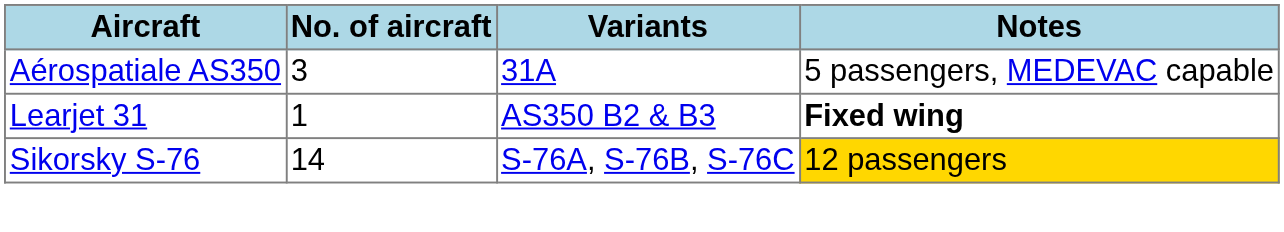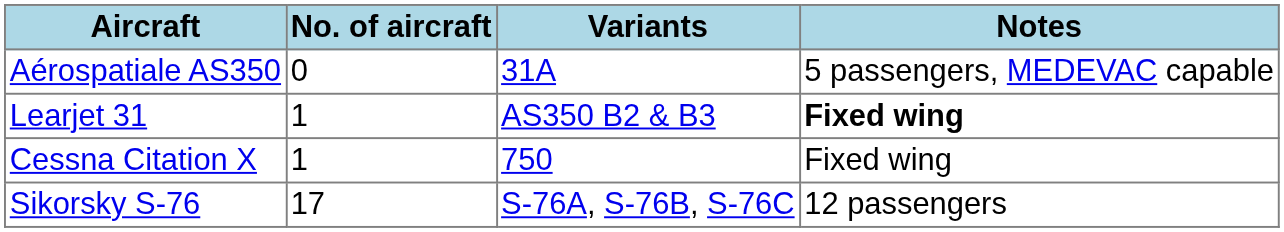 <table class="toccolours" border="1" cellpadding="2" style="border-collapse:collapse">
 <tr bgcolor=lightblue>
 <th>Aircraft</th>
 <th>No. of aircraft</th>
 <th>Variants</th>
 <th>Notes</th>
 </tr>
 <tr>
 <td><a href='#'>Aérospatiale AS350</a></td>
-<td>3</td>
+<td>0</td>
 <td><a href='#'>31A</a></td>
 <td>5 passengers, <a href='#'>MEDEVAC</a> capable</td>
 </tr>
 <tr>
 <td><a href='#'>Learjet 31</a></td>
 <td>1</td>
 <td><a href='#'>AS350 B2 & B3</a></td>
 <td><strong>Fixed wing</strong></td>
 </tr>
 <tr>
+<td><a href='#'>Cessna Citation X</a></td>
+<td>1</td>
+<td><a href='#'>750</a></td>
+<td>Fixed wing</td>
+</tr>
+<tr>
 <td><a href='#'>Sikorsky S-76</a></td>
-<td>14</td>
+<td>17</td>
 <td><a href='#'>S-76A</a>, <a href='#'>S-76B</a>, <a href='#'>S-76C</a></td>
-<td style="background: gold;">12 passengers</td>
+<td>12 passengers</td>
 </tr>
 </table>
